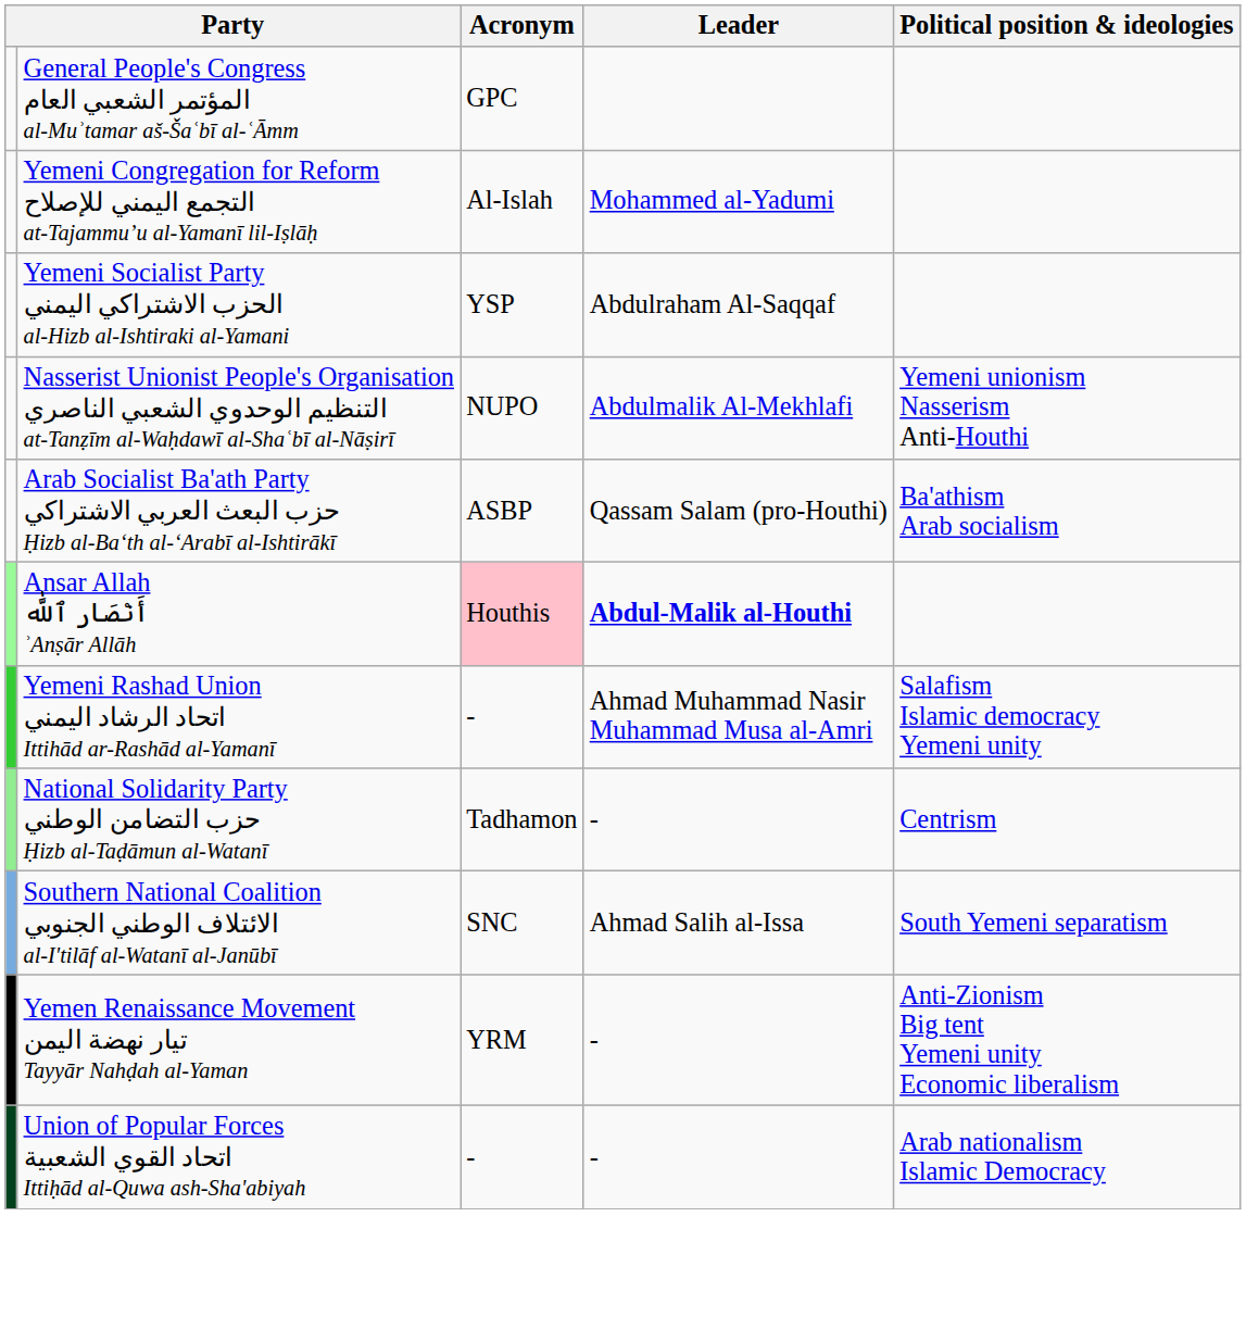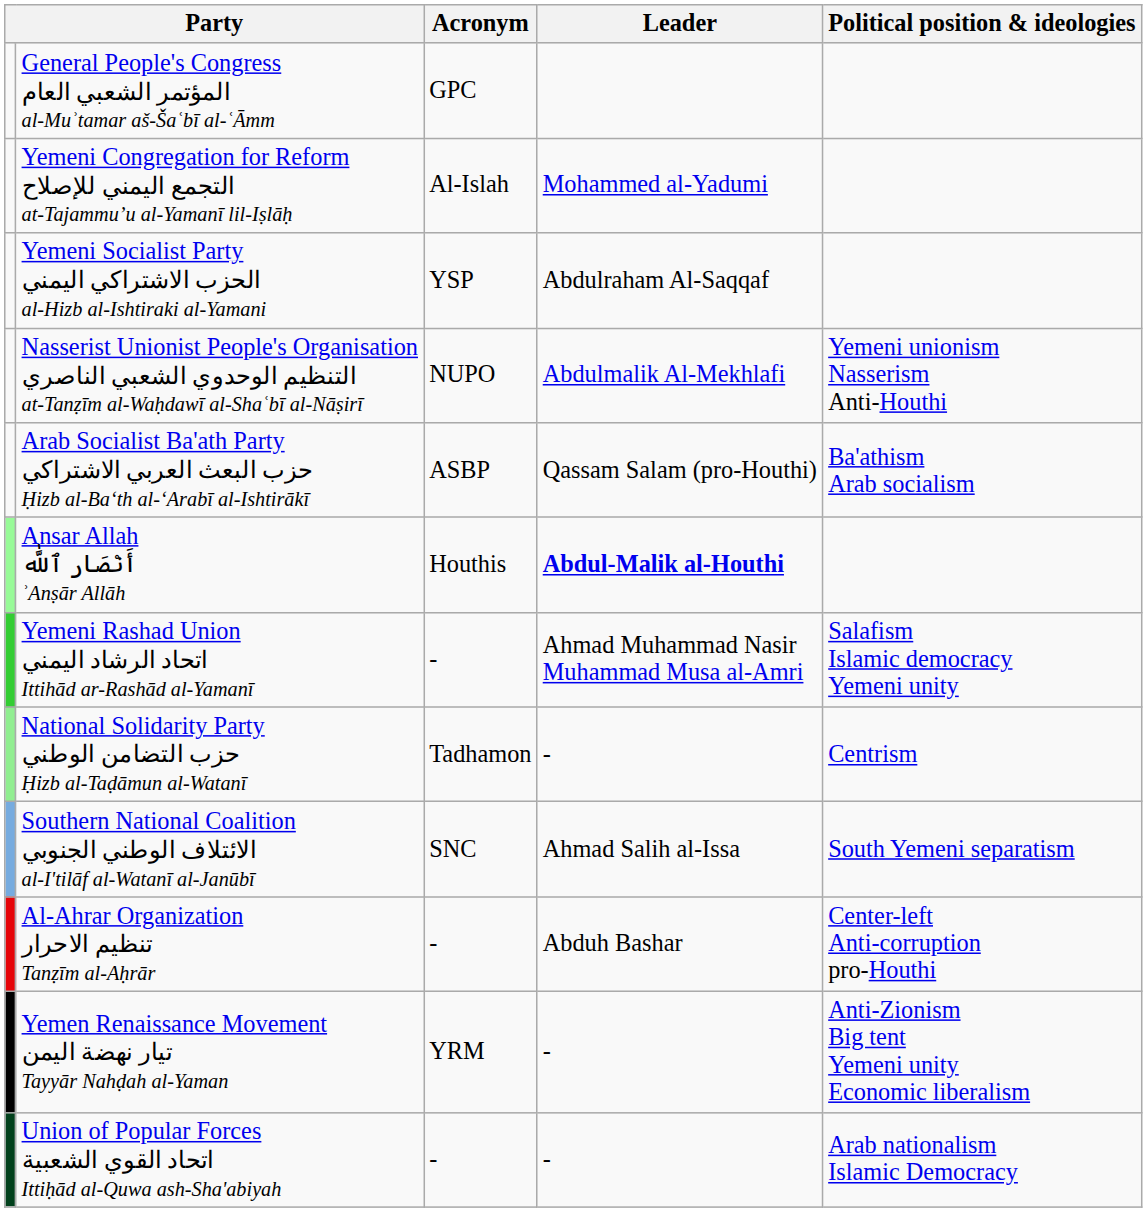 <table class="wikitable">
 <tr>
 <th colspan=2>Party</th>
 <th>Acronym</th>
 <th>Leader</th>
 <th>Political position & ideologies</th>
 </tr>
 <tr>
 <td bgcolor=></td>
 <td><a href='#'>General People's Congress</a><br><span>المؤتمر الشعبي العام</span><br><small><em>al-Muʾtamar aš-Šaʿbī al-ʿĀmm</em></small></td>
 <td>GPC</td>
 <td></td>
 <td></td>
 </tr>
 <tr>
 <td bgcolor=></td>
 <td><a href='#'>Yemeni Congregation for Reform</a><br><span>التجمع اليمني للإصلاح</span><br><small><em>at-Tajammu’u al-Yamanī lil-Iṣlāḥ</em></small></td>
 <td>Al-Islah</td>
 <td><a href='#'>Mohammed al-Yadumi</a></td>
 <td></td>
 </tr>
 <tr>
 <td bgcolor=></td>
 <td><a href='#'>Yemeni Socialist Party</a><br><span>الحزب الاشتراكي اليمني</span><br><small><em>al-Hizb al-Ishtiraki al-Yamani</em></small></td>
 <td>YSP</td>
 <td>Abdulraham Al-Saqqaf</td>
 <td></td>
 </tr>
 <tr>
 <td bgcolor=></td>
 <td><a href='#'>Nasserist Unionist People's Organisation</a><br><span>التنظيم الوحدوي الشعبي الناصري</span><br><small><em>at-Tanẓīm al-Waḥdawī al-Shaʿbī al-Nāṣirī</em></small></td>
 <td>NUPO</td>
 <td><a href='#'>Abdulmalik Al-Mekhlafi</a></td>
 <td><a href='#'>Yemeni unionism</a><br><a href='#'>Nasserism</a><br>Anti-<a href='#'>Houthi</a></td>
 </tr>
 <tr>
 <td bgcolor=></td>
 <td><a href='#'>Arab Socialist Ba'ath Party</a><br><span>حزب البعث العربي الاشتراكي</span><br><small><em>Ḥizb al-Ba‘th al-‘Arabī al-Ishtirākī</em></small></td>
 <td>ASBP</td>
 <td>Qassam Salam (pro-Houthi)</td>
 <td><a href='#'>Ba'athism</a><br><a href='#'>Arab socialism</a></td>
 </tr>
 <tr>
 <td bgcolor=#98FB98></td>
 <td><a href='#'>Ansar Allah</a><br><span>أَنْصَار ٱللَّٰه</span><br><small><em>ʾAnṣār Allāh</em></small></td>
-<td style="background: pink;">Houthis</td>
+<td>Houthis</td>
 <td><strong><a href='#'>Abdul-Malik al-Houthi</a></strong></td>
 <td></td>
 </tr>
 <tr>
 <td bgcolor=#32CD32></td>
 <td><a href='#'>Yemeni Rashad Union</a><br><span>اتحاد الرشاد اليمني</span><br><small><em>Ittihād ar-Rashād al-Yamanī</em></small></td>
 <td>-</td>
 <td>Ahmad Muhammad Nasir<br><a href='#'>Muhammad Musa al-Amri</a></td>
 <td><a href='#'>Salafism</a><br><a href='#'>Islamic democracy</a><br><a href='#'>Yemeni unity</a></td>
 </tr>
 <tr>
 <td bgcolor=#90EE90></td>
 <td><a href='#'>National Solidarity Party</a><br><span>حزب التضامن الوطني</span><br><small><em>Ḥizb al-Taḍāmun al-Watanī</em></small></td>
 <td>Tadhamon</td>
 <td>-</td>
 <td><a href='#'>Centrism</a></td>
 </tr>
 <tr>
 <td bgcolor=#76ABDF></td>
 <td><a href='#'>Southern National Coalition</a><br><span>الائتلاف الوطني الجنوبي</span><br><small><em>al-I'tilāf al-Watanī al-Janūbī</em></small></td>
 <td>SNC</td>
 <td>Ahmad Salih al-Issa</td>
 <td><a href='#'>South Yemeni separatism</a></td>
 </tr>
 <tr>
+<td bgcolor=#E60408></td>
+<td><a href='#'>Al-Ahrar Organization</a><br><span>تنظيم الاحرار</span><br><small><em>Tanẓīm al-Aḥrār</em></small></td>
+<td>-</td>
+<td>Abduh Bashar</td>
+<td><a href='#'>Center-left</a><br><a href='#'>Anti-corruption</a><br>pro-<a href='#'>Houthi</a></td>
+</tr>
+<tr>
 <td bgcolor=black></td>
 <td><a href='#'>Yemen Renaissance Movement</a><br><span>تيار نهضة اليمن</span><br><small><em>Tayyār Nahḍah al-Yaman</em></small></td>
 <td>YRM</td>
 <td>-</td>
 <td><a href='#'>Anti-Zionism</a><br><a href='#'>Big tent</a><br><a href='#'>Yemeni unity</a><br><a href='#'>Economic liberalism</a></td>
 </tr>
 <tr>
 <td bgcolor=#01411C></td>
 <td><a href='#'>Union of Popular Forces</a><br><span>اتحاد القوي الشعبية</span><br><small><em>Ittiḥād al-Quwa ash-Sha'abiyah</em></small></td>
 <td>-</td>
 <td>-</td>
 <td><a href='#'>Arab nationalism</a><br><a href='#'>Islamic Democracy</a></td>
 </tr>
 </table>
